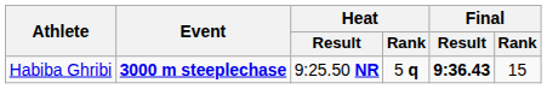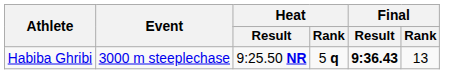 <table class=wikitable style="font-size:90%">
 <tr>
 <th rowspan="2">Athlete</th>
 <th rowspan="2">Event</th>
 <th colspan="2">Heat</th>
 <th colspan="2">Final</th>
 </tr>
 <tr style="font-size:95%">
 <th>Result</th>
 <th>Rank</th>
 <th>Result</th>
 <th>Rank</th>
 </tr>
 <tr align=center>
 <td align=left><a href='#'>Habiba Ghribi</a></td>
-<td align=left><strong><a href='#'>3000 m steeplechase</a></strong></td>
+<td align=left><a href='#'>3000 m steeplechase</a></td>
 <td>9:25.50 <strong><a href='#'>NR</a></strong></td>
 <td>5 <strong>q</strong></td>
 <td><strong>9:36.43</strong></td>
-<td>15</td>
+<td>13</td>
 </tr>
 </table>
